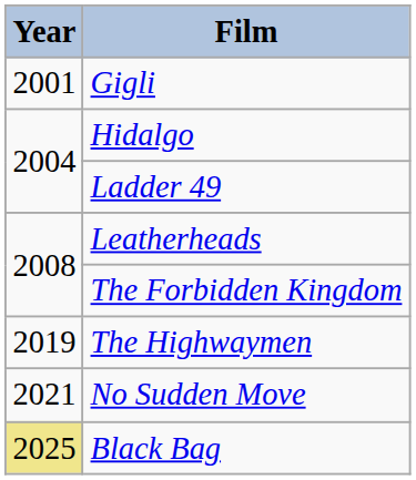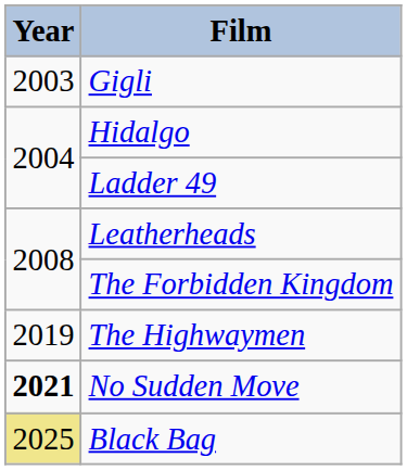 <table class="wikitable" style="font-size:95%;">
 <tr>
 <th style="background:#B0C4DE;">Year</th>
 <th style="background:#B0C4DE;">Film</th>
 </tr>
 <tr>
-<td>2001</td>
+<td>2003</td>
 <td><em><a href='#'>Gigli</a></em></td>
 </tr>
 <tr>
 <td rowspan=2>2004</td>
 <td><em><a href='#'>Hidalgo</a></em></td>
 </tr>
 <tr>
 <td><em><a href='#'>Ladder 49</a></em></td>
 </tr>
 <tr>
 <td rowspan=2>2008</td>
 <td><em><a href='#'>Leatherheads</a></em></td>
 </tr>
 <tr>
 <td><em><a href='#'>The Forbidden Kingdom</a></em></td>
 </tr>
 <tr>
 <td>2019</td>
 <td><em><a href='#'>The Highwaymen</a></em></td>
 </tr>
 <tr>
-<td>2021</td>
+<td><strong>2021</strong></td>
 <td><em><a href='#'>No Sudden Move</a></em></td>
 </tr>
 <tr>
 <td style="background: khaki;">2025</td>
 <td><em><a href='#'>Black Bag</a></em></td>
 </tr>
 </table>
